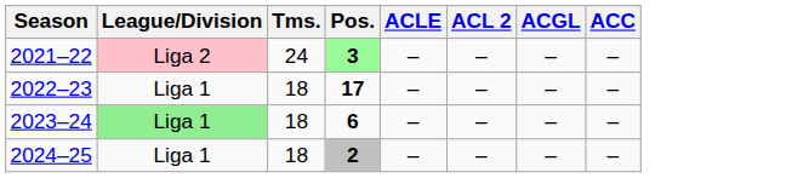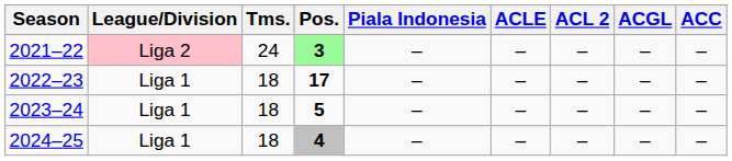 <table class="wikitable" style="text-align:center">
 <tr style="background:#efefef;">
 <th>Season</th>
 <th>League/Division</th>
 <th>Tms.</th>
 <th>Pos.</th>
+<th><a href='#'>Piala Indonesia</a></th>
 <th><a href='#'>ACLE</a></th>
 <th><a href='#'>ACL 2</a></th>
 <th><a href='#'>ACGL</a></th>
 <th><a href='#'>ACC</a></th>
 </tr>
 <tr>
 <td><a href='#'>2021–22</a></td>
 <td style="background: pink;">Liga 2</td>
 <td>24</td>
 <td bgcolor="palegreen"><strong>3</strong></td>
 <td>–</td>
 <td>–</td>
 <td>–</td>
 <td>–</td>
+<td>–</td>
 </tr>
 <tr>
 <td><a href='#'>2022–23</a></td>
 <td>Liga 1</td>
 <td>18</td>
 <td><strong>17</strong></td>
 <td>–</td>
 <td>–</td>
 <td>–</td>
 <td>–</td>
+<td>–</td>
 </tr>
 <tr>
 <td><a href='#'>2023–24</a></td>
-<td style="background: lightgreen;">Liga 1</td>
+<td>Liga 1</td>
 <td>18</td>
-<td><strong>6</strong></td>
+<td><strong>5</strong></td>
+<td>–</td>
 <td>–</td>
 <td>–</td>
 <td>–</td>
 <td>–</td>
 </tr>
 <tr>
 <td><a href='#'>2024–25</a></td>
 <td>Liga 1</td>
 <td>18</td>
-<td style="background:silver;"><strong>2</strong></td>
+<td style="background:silver;"><strong>4</strong></td>
+<td>–</td>
 <td>–</td>
 <td>–</td>
 <td>–</td>
 <td>–</td>
 </tr>
 </table>
